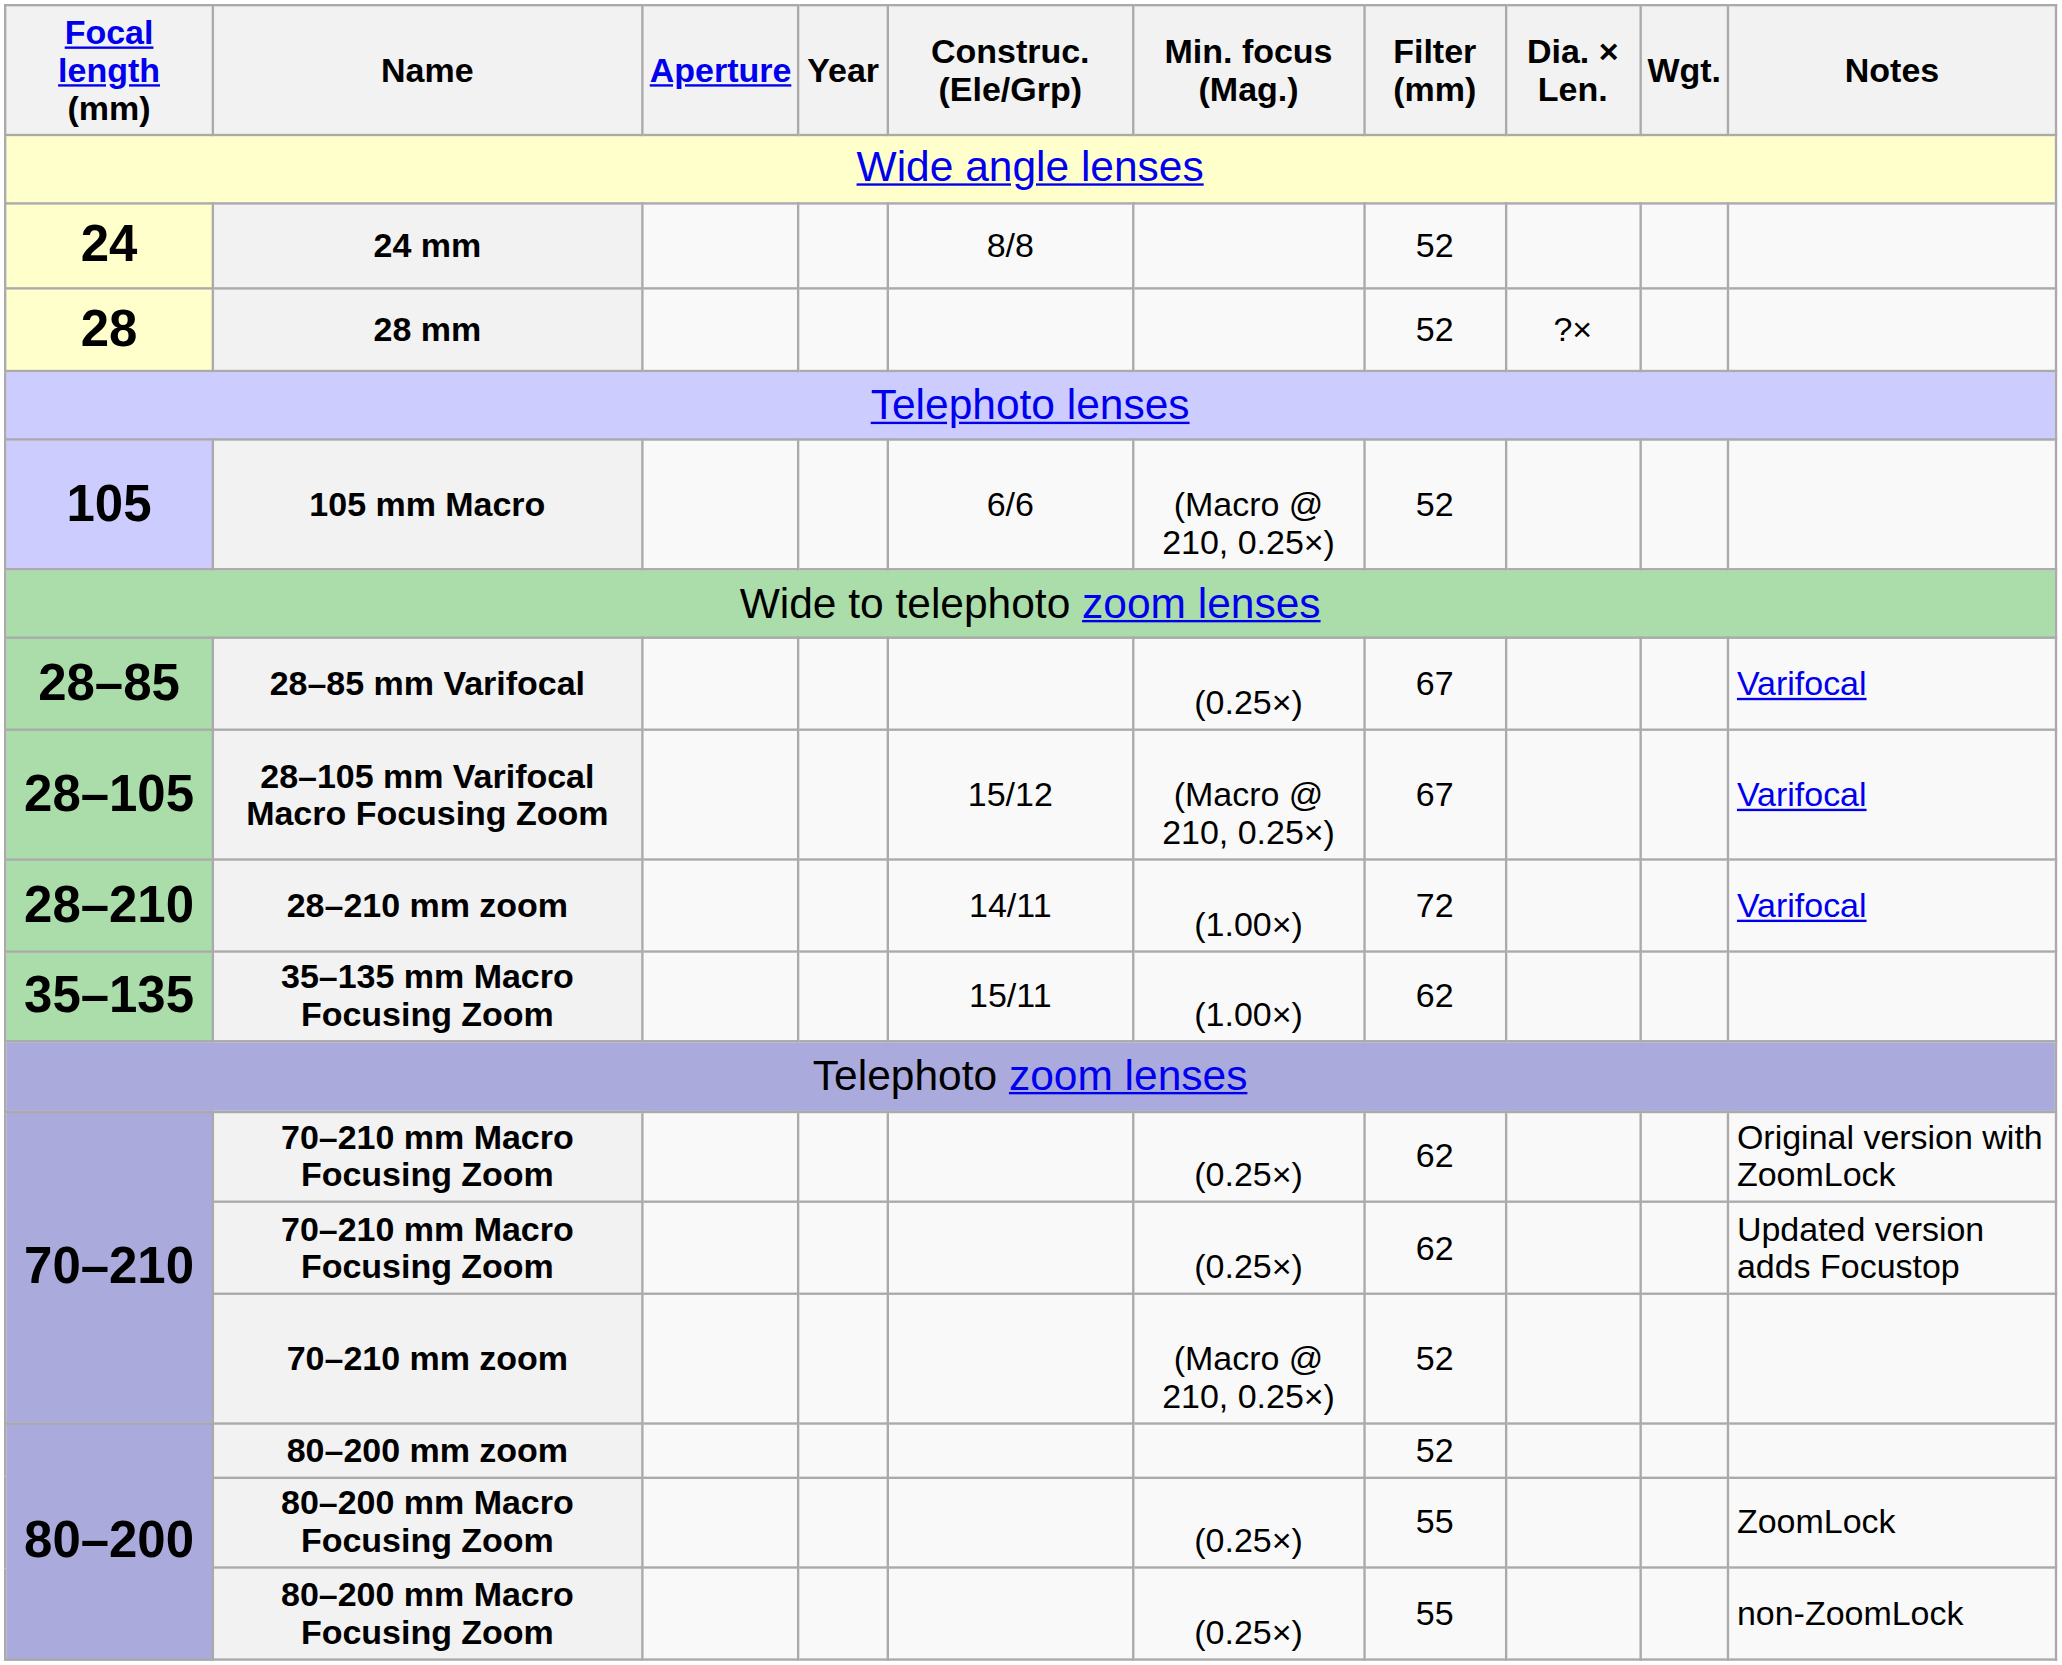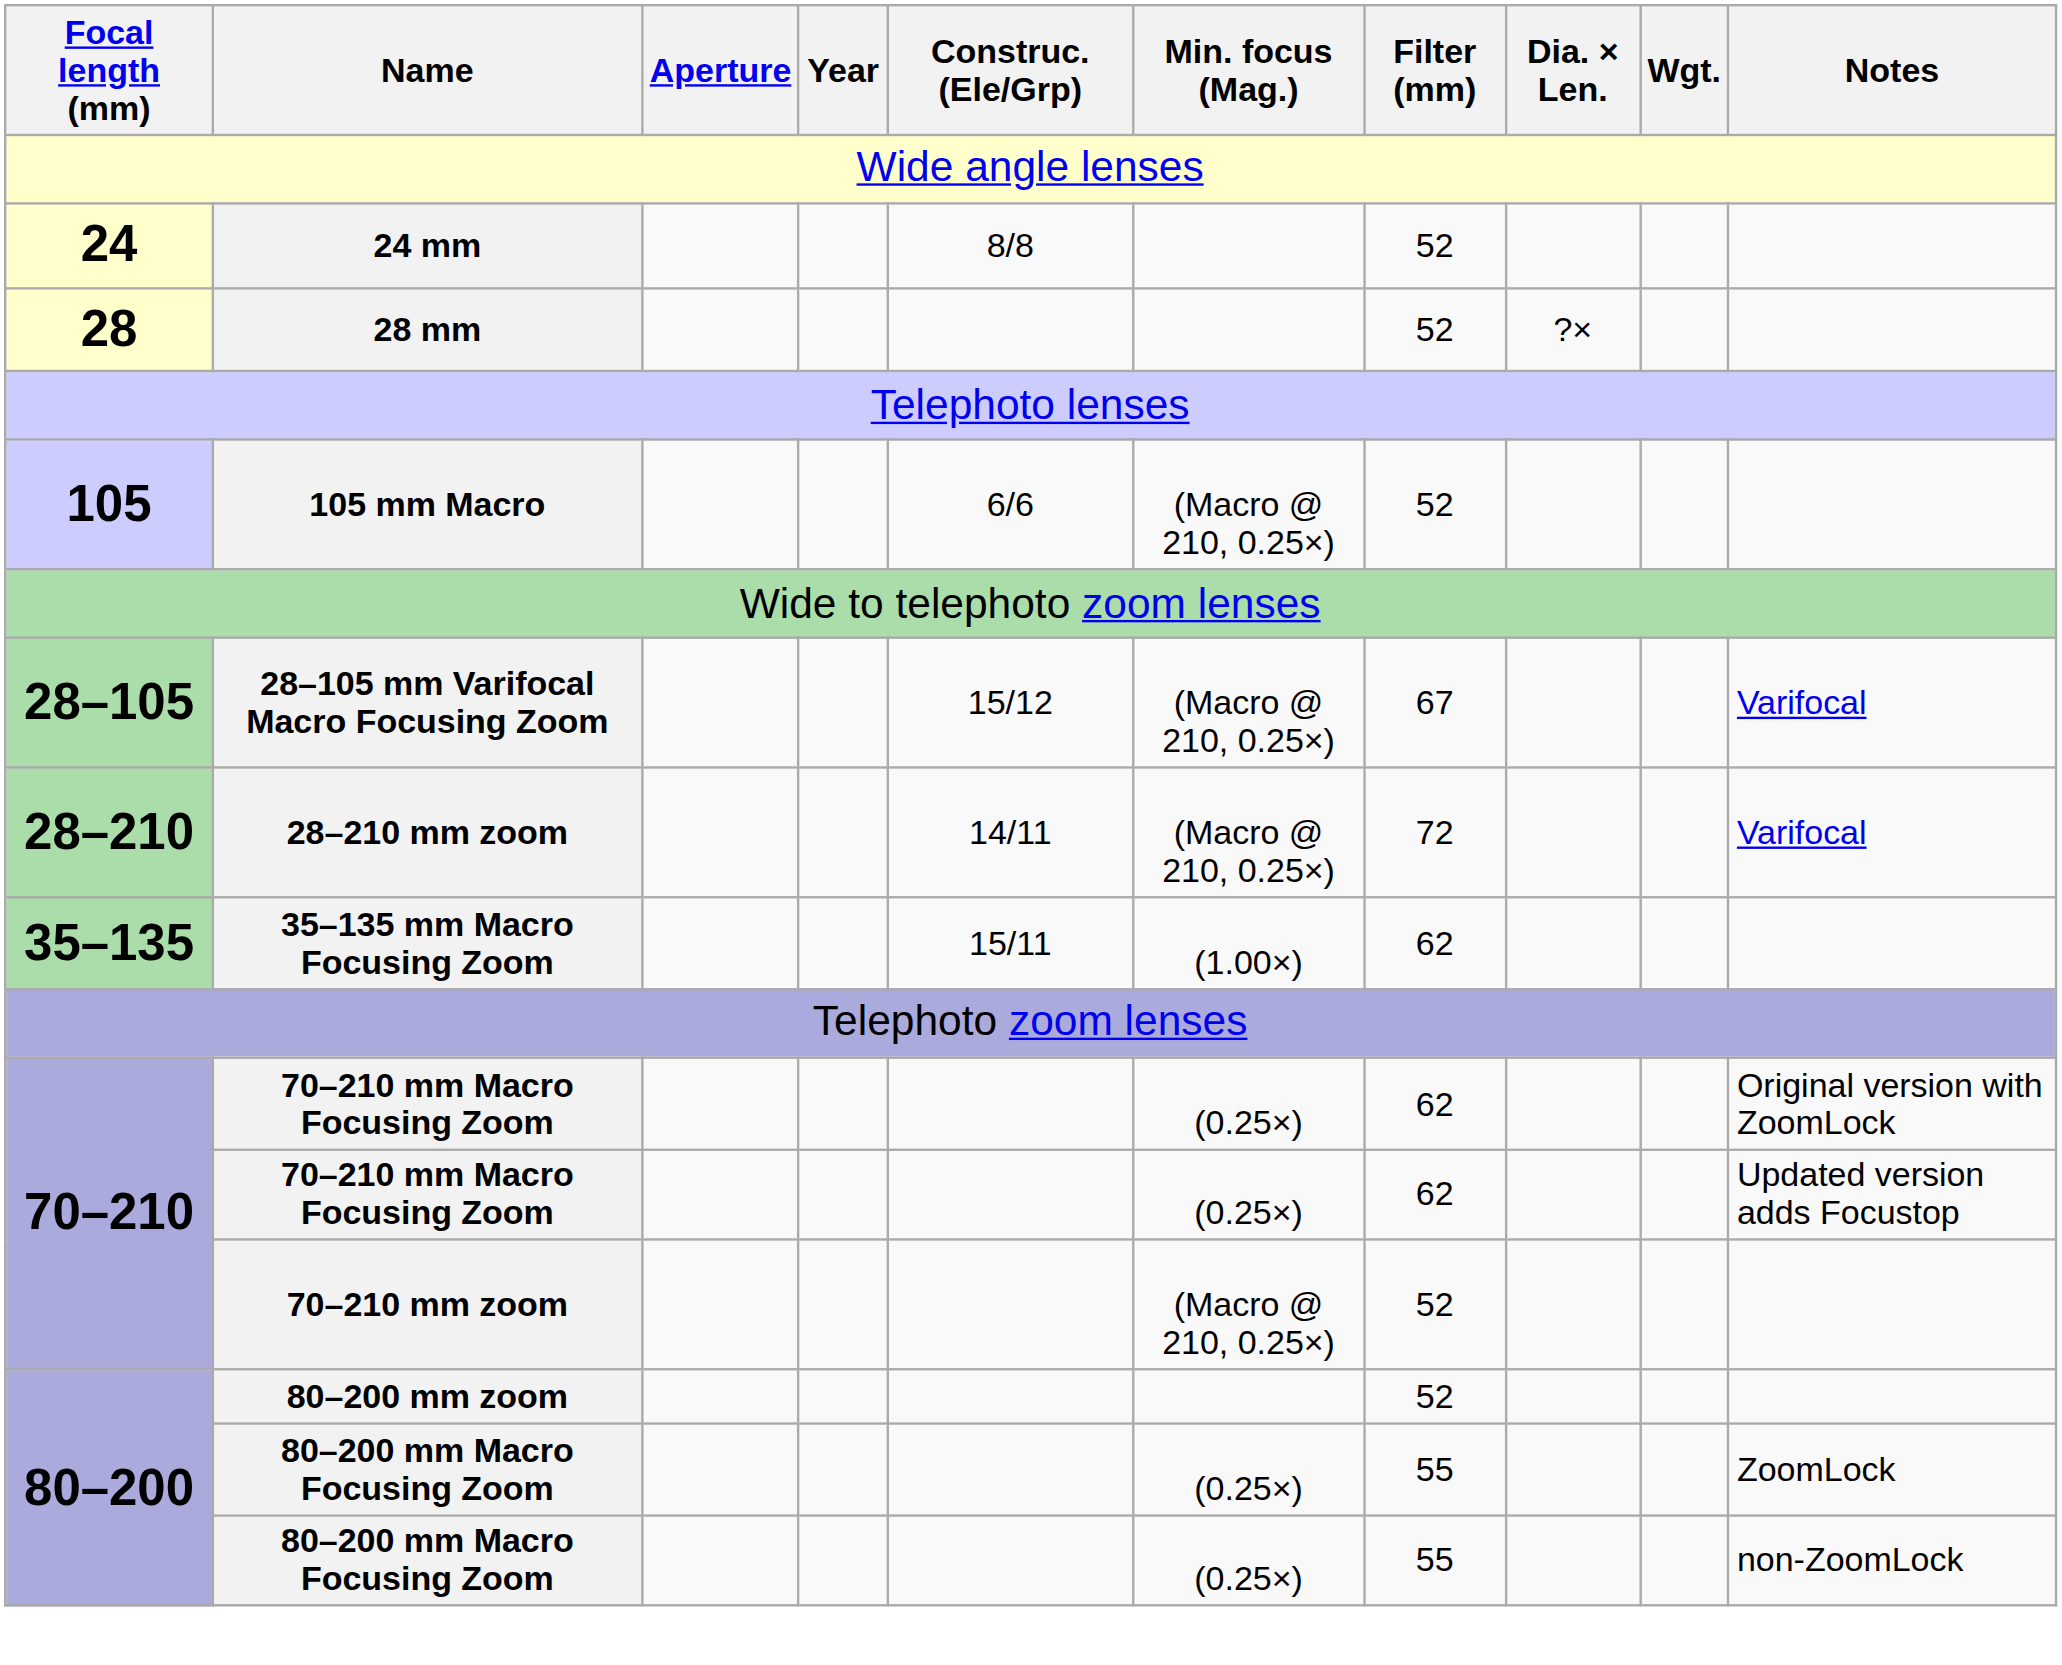 <table class="wikitable sortable" style="font-size:90%;text-align:center;">
 <tr>
 <th><a href='#'>Focal length</a> (mm)</th>
 <th>Name</th>
 <th><a href='#'>Aperture</a></th>
 <th>Year</th>
 <th>Construc. (Ele/Grp)</th>
 <th>Min. focus (Mag.)</th>
 <th>Filter (mm)</th>
 <th>Dia. × Len.</th>
 <th>Wgt.</th>
 <th class="unsortable">Notes</th>
 </tr>
 <tr>
 <td colspan=10 style="font-size:125%;background:#ffc;" data-sort-value="zzz300"><a href='#'>Wide angle lenses</a></td>
 </tr>
 <tr>
 <th style="background:#ffc;font-size:150%;" rowspan=1>24</th>
 <th>24 mm </th>
 <td></td>
 <td></td>
 <td>8/8</td>
 <td></td>
 <td>52</td>
 <td></td>
 <td></td>
 <td style="text-align:left;"></td>
 </tr>
 <tr>
 <th style="background:#ffc;font-size:150%;" rowspan=1>28</th>
 <th>28 mm </th>
 <td></td>
 <td></td>
 <td></td>
 <td></td>
 <td>52</td>
 <td>?×</td>
 <td></td>
 <td style="text-align:left;"></td>
 </tr>
 <tr>
 <td colspan=10 style="font-size:125%;background:#ccf;" data-sort-value="zzz500"><a href='#'>Telephoto lenses</a></td>
 </tr>
 <tr>
 <th style="background:#ccf;font-size:150%;" rowspan=1>105</th>
 <th>105 mm  Macro</th>
 <td></td>
 <td></td>
 <td>6/6</td>
 <td><br>(Macro @ 210, 0.25×)</td>
 <td>52</td>
 <td></td>
 <td></td>
 <td style="text-align:left;"></td>
 </tr>
 <tr>
 <td colspan=10 style="font-size:125%;background:#ada;" data-sort-value="zzz800">Wide to telephoto <a href='#'>zoom lenses</a></td>
 </tr>
 <tr>
-<th style="background:#ada;font-size:150%;" rowspan=1>28–85</th>
-<th>28–85 mm  Varifocal</th>
-<td></td>
-<td></td>
-<td></td>
-<td><br>(0.25×)</td>
-<td>67</td>
-<td></td>
-<td></td>
-<td style="text-align:left;"><a href='#'>Varifocal</a></td>
-</tr>
-<tr>
 <th style="background:#ada;font-size:150%;" rowspan=1>28–105</th>
 <th>28–105 mm  Varifocal Macro Focusing Zoom</th>
 <td></td>
 <td></td>
 <td>15/12</td>
 <td><br>(Macro @ 210, 0.25×)</td>
 <td>67</td>
 <td></td>
 <td></td>
 <td style="text-align:left;"><a href='#'>Varifocal</a></td>
 </tr>
 <tr>
 <th style="background:#ada;font-size:150%;" rowspan=1>28–210</th>
 <th>28–210 mm  zoom</th>
 <td></td>
 <td></td>
 <td>14/11</td>
-<td><br>(1.00×)</td>
+<td><br>(Macro @ 210, 0.25×)</td>
 <td>72</td>
 <td></td>
 <td></td>
 <td style="text-align:left;"><a href='#'>Varifocal</a></td>
 </tr>
 <tr>
 <th style="background:#ada;font-size:150%;" rowspan=1>35–135</th>
 <th>35–135 mm  Macro Focusing Zoom</th>
 <td></td>
 <td></td>
 <td>15/11</td>
 <td><br>(1.00×)</td>
 <td>62</td>
 <td></td>
 <td></td>
 <td style="text-align:left;"></td>
 </tr>
 <tr>
 <td colspan=10 style="font-size:125%;background:#aad;" data-sort-value="zzz900">Telephoto <a href='#'>zoom lenses</a></td>
 </tr>
 <tr>
 <th style="background:#aad;font-size:150%;" rowspan=3>70–210</th>
 <th>70–210 mm  Macro Focusing Zoom</th>
 <td></td>
 <td></td>
 <td></td>
 <td><br>(0.25×)</td>
 <td>62</td>
 <td></td>
 <td></td>
 <td style="text-align:left;">Original version with ZoomLock</td>
 </tr>
 <tr>
 <th>70–210 mm  Macro Focusing Zoom</th>
 <td></td>
 <td></td>
 <td></td>
 <td><br>(0.25×)</td>
 <td>62</td>
 <td></td>
 <td></td>
 <td style="text-align:left;">Updated version adds Focustop</td>
 </tr>
 <tr>
 <th>70–210 mm  zoom</th>
 <td></td>
 <td></td>
 <td></td>
 <td><br>(Macro @ 210, 0.25×)</td>
 <td>52</td>
 <td></td>
 <td></td>
 <td style="text-align:left;"></td>
 </tr>
 <tr>
 <th style="background:#aad;font-size:150%;" rowspan=3>80–200</th>
 <th>80–200 mm  zoom</th>
 <td></td>
 <td></td>
 <td></td>
 <td></td>
 <td>52</td>
 <td></td>
 <td></td>
 <td style="text-align:left;"></td>
 </tr>
 <tr>
 <th>80–200 mm  Macro Focusing Zoom</th>
 <td></td>
 <td></td>
 <td></td>
 <td><br>(0.25×)</td>
 <td>55</td>
 <td></td>
 <td></td>
 <td style="text-align:left;">ZoomLock</td>
 </tr>
 <tr>
 <th>80–200 mm  Macro Focusing Zoom</th>
 <td></td>
 <td></td>
 <td></td>
 <td><br>(0.25×)</td>
 <td>55</td>
 <td></td>
 <td></td>
 <td style="text-align:left;">non-ZoomLock</td>
 </tr>
 </table>
